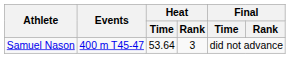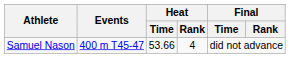 <table class=wikitable style="font-size:90%">
 <tr>
 <th rowspan="2">Athlete</th>
 <th rowspan="2">Events</th>
 <th colspan="2">Heat</th>
 <th colspan="2">Final</th>
 </tr>
 <tr>
 <th>Time</th>
 <th>Rank</th>
 <th>Time</th>
 <th>Rank</th>
 </tr>
 <tr align=center>
 <td align=left><a href='#'>Samuel Nason</a></td>
 <td align=left><a href='#'>400 m T45-47</a></td>
-<td>53.64</td>
-<td>3</td>
+<td>53.66</td>
+<td>4</td>
 <td colspan=2>did not advance</td>
 </tr>
 </table>
